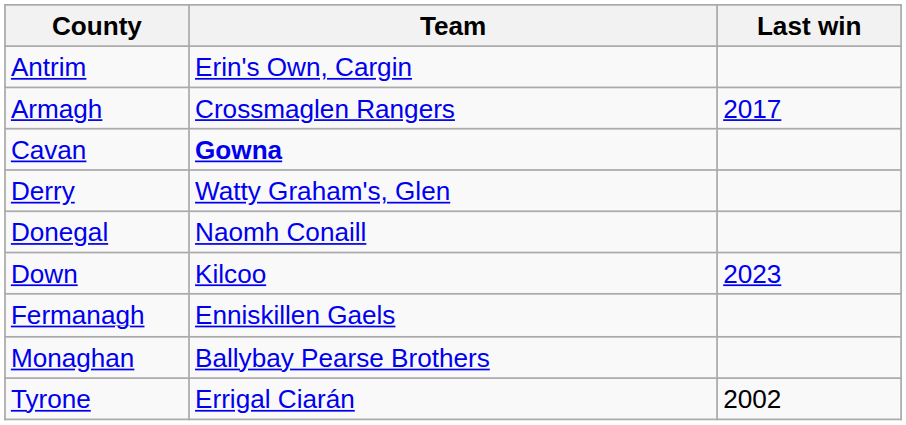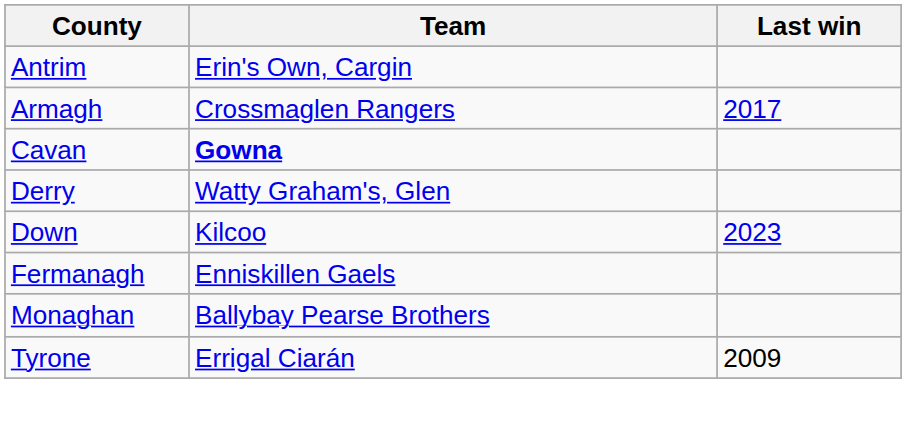 <table class="wikitable sortable" style="font-size: 95%; text-align:center; margin-left: auto; margin-right: auto; border: none;">
 <tr>
 <th scope="col" width="100">County</th>
 <th scope="col" width="300">Team</th>
 <th scope="col" width="100">Last win</th>
 </tr>
 <tr align="Left">
 <td><a href='#'>Antrim</a></td>
 <td> <a href='#'>Erin's Own, Cargin</a></td>
 <td></td>
 </tr>
 <tr align="Left">
 <td><a href='#'>Armagh</a></td>
 <td> <a href='#'>Crossmaglen Rangers</a></td>
 <td><a href='#'>2017</a></td>
 </tr>
 <tr align="Left">
 <td><a href='#'>Cavan</a></td>
 <td><strong> <a href='#'>Gowna</a></strong></td>
 <td></td>
 </tr>
 <tr align="Left">
 <td><a href='#'>Derry</a></td>
 <td> <a href='#'>Watty Graham's, Glen</a></td>
 <td></td>
 </tr>
 <tr align="Left">
-<td><a href='#'>Donegal</a></td>
-<td> <a href='#'>Naomh Conaill</a></td>
-<td></td>
-</tr>
-<tr align="Left">
 <td><a href='#'>Down</a></td>
 <td> <a href='#'>Kilcoo</a></td>
 <td><a href='#'>2023</a></td>
 </tr>
 <tr align="Left">
 <td><a href='#'>Fermanagh</a></td>
 <td> <a href='#'>Enniskillen Gaels</a></td>
 <td></td>
 </tr>
 <tr align="Left">
 <td><a href='#'>Monaghan</a></td>
 <td> <a href='#'>Ballybay Pearse Brothers</a></td>
 <td></td>
 </tr>
 <tr align="Left">
 <td><a href='#'>Tyrone</a></td>
 <td> <a href='#'>Errigal Ciarán</a></td>
-<td>2002</td>
+<td>2009</td>
 </tr>
 </table>
